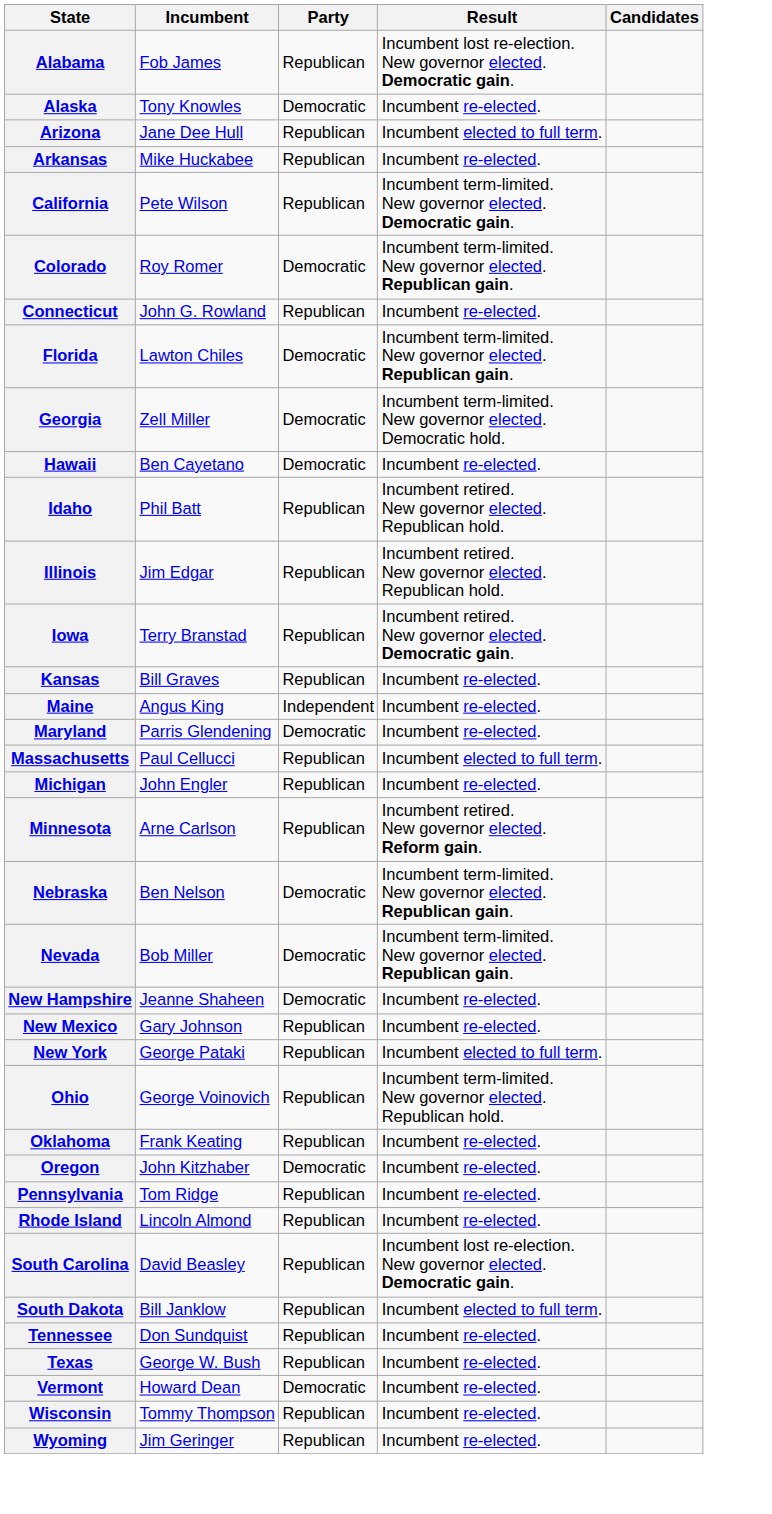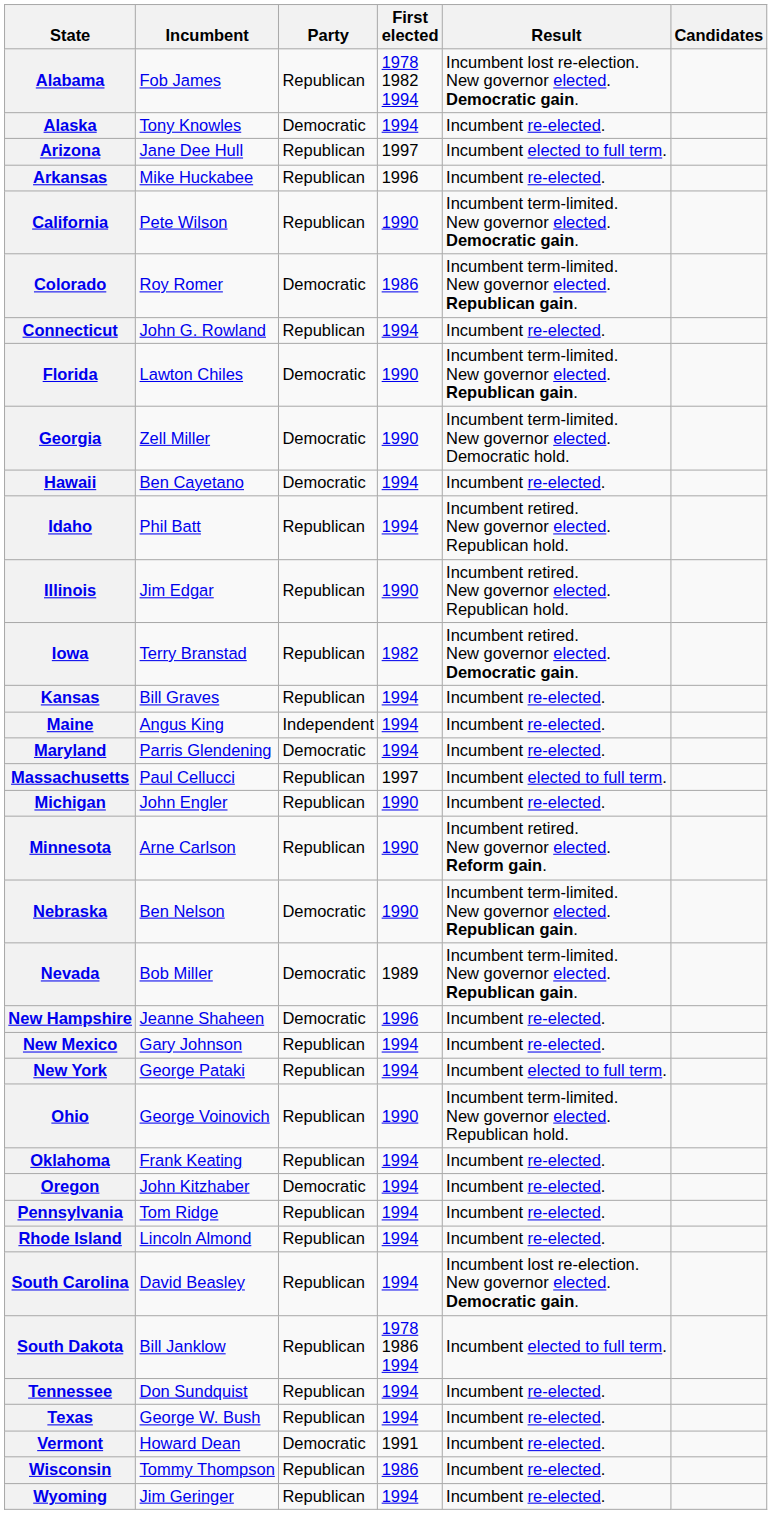 <table class="wikitable sortable">
 <tr valign=bottom>
 <th>State</th>
 <th>Incumbent</th>
 <th>Party</th>
+<th>First<br>elected</th>
 <th>Result</th>
 <th>Candidates</th>
 </tr>
 <tr>
 <th><a href='#'>Alabama</a></th>
 <td><a href='#'>Fob James</a></td>
 <td>Republican</td>
+<td><a href='#'>1978</a><br>1982 <br><a href='#'>1994</a></td>
 <td>Incumbent lost re-election.<br>New governor <a href='#'>elected</a>.<br><strong>Democratic gain</strong>.</td>
 <td nowrap></td>
 </tr>
 <tr>
 <th><a href='#'>Alaska</a></th>
 <td><a href='#'>Tony Knowles</a></td>
 <td>Democratic</td>
+<td><a href='#'>1994</a></td>
 <td>Incumbent <a href='#'>re-elected</a>.</td>
 <td nowrap></td>
 </tr>
 <tr>
 <th><a href='#'>Arizona</a></th>
 <td><a href='#'>Jane Dee Hull</a></td>
 <td>Republican</td>
+<td>1997</td>
 <td>Incumbent <a href='#'>elected to full term</a>.</td>
 <td nowrap></td>
 </tr>
 <tr>
 <th><a href='#'>Arkansas</a></th>
 <td><a href='#'>Mike Huckabee</a></td>
 <td>Republican</td>
+<td>1996</td>
 <td>Incumbent <a href='#'>re-elected</a>.</td>
 <td nowrap></td>
 </tr>
 <tr>
 <th><a href='#'>California</a></th>
 <td><a href='#'>Pete Wilson</a></td>
 <td>Republican</td>
+<td><a href='#'>1990</a></td>
 <td>Incumbent term-limited.<br>New governor <a href='#'>elected</a>.<br><strong>Democratic gain</strong>.</td>
 <td nowrap></td>
 </tr>
 <tr>
 <th><a href='#'>Colorado</a></th>
 <td><a href='#'>Roy Romer</a></td>
 <td>Democratic</td>
+<td><a href='#'>1986</a></td>
 <td>Incumbent term-limited.<br>New governor <a href='#'>elected</a>.<br><strong>Republican gain</strong>.</td>
 <td nowrap></td>
 </tr>
 <tr>
 <th><a href='#'>Connecticut</a></th>
 <td><a href='#'>John G. Rowland</a></td>
 <td>Republican</td>
+<td><a href='#'>1994</a></td>
 <td>Incumbent <a href='#'>re-elected</a>.</td>
 <td nowrap></td>
 </tr>
 <tr>
 <th><a href='#'>Florida</a></th>
 <td><a href='#'>Lawton Chiles</a></td>
 <td>Democratic</td>
+<td><a href='#'>1990</a></td>
 <td>Incumbent term-limited.<br>New governor <a href='#'>elected</a>.<br><strong>Republican gain</strong>.</td>
 <td nowrap></td>
 </tr>
 <tr>
 <th><a href='#'>Georgia</a></th>
 <td><a href='#'>Zell Miller</a></td>
 <td>Democratic</td>
+<td><a href='#'>1990</a></td>
 <td>Incumbent term-limited.<br>New governor <a href='#'>elected</a>.<br>Democratic hold.</td>
 <td nowrap></td>
 </tr>
 <tr>
 <th><a href='#'>Hawaii</a></th>
 <td><a href='#'>Ben Cayetano</a></td>
 <td>Democratic</td>
+<td><a href='#'>1994</a></td>
 <td>Incumbent <a href='#'>re-elected</a>.</td>
 <td nowrap></td>
 </tr>
 <tr>
 <th><a href='#'>Idaho</a></th>
 <td><a href='#'>Phil Batt</a></td>
 <td>Republican</td>
+<td><a href='#'>1994</a></td>
 <td>Incumbent retired.<br>New governor <a href='#'>elected</a>.<br>Republican hold.</td>
 <td nowrap></td>
 </tr>
 <tr>
 <th><a href='#'>Illinois</a></th>
 <td><a href='#'>Jim Edgar</a></td>
 <td>Republican</td>
+<td><a href='#'>1990</a></td>
 <td>Incumbent retired.<br>New governor <a href='#'>elected</a>.<br>Republican hold.</td>
 <td nowrap></td>
 </tr>
 <tr>
 <th><a href='#'>Iowa</a></th>
 <td><a href='#'>Terry Branstad</a></td>
 <td>Republican</td>
+<td><a href='#'>1982</a></td>
 <td>Incumbent retired.<br>New governor <a href='#'>elected</a>.<br><strong>Democratic gain</strong>.</td>
 <td nowrap></td>
 </tr>
 <tr>
 <th><a href='#'>Kansas</a></th>
 <td><a href='#'>Bill Graves</a></td>
 <td>Republican</td>
+<td><a href='#'>1994</a></td>
 <td>Incumbent <a href='#'>re-elected</a>.</td>
 <td nowrap></td>
 </tr>
 <tr>
 <th><a href='#'>Maine</a></th>
 <td><a href='#'>Angus King</a></td>
 <td>Independent</td>
+<td><a href='#'>1994</a></td>
 <td>Incumbent <a href='#'>re-elected</a>.</td>
 <td nowrap></td>
 </tr>
 <tr>
 <th><a href='#'>Maryland</a></th>
 <td><a href='#'>Parris Glendening</a></td>
 <td>Democratic</td>
+<td><a href='#'>1994</a></td>
 <td>Incumbent <a href='#'>re-elected</a>.</td>
 <td nowrap></td>
 </tr>
 <tr>
 <th><a href='#'>Massachusetts</a></th>
 <td><a href='#'>Paul Cellucci</a></td>
 <td>Republican</td>
+<td>1997</td>
 <td>Incumbent <a href='#'>elected to full term</a>.</td>
 <td nowrap></td>
 </tr>
 <tr>
 <th><a href='#'>Michigan</a></th>
 <td><a href='#'>John Engler</a></td>
 <td>Republican</td>
+<td><a href='#'>1990</a></td>
 <td>Incumbent <a href='#'>re-elected</a>.</td>
 <td nowrap></td>
 </tr>
 <tr>
 <th><a href='#'>Minnesota</a></th>
 <td><a href='#'>Arne Carlson</a></td>
 <td>Republican</td>
+<td><a href='#'>1990</a></td>
 <td>Incumbent retired.<br>New governor <a href='#'>elected</a>.<br><strong>Reform gain</strong>.</td>
 <td nowrap></td>
 </tr>
 <tr>
 <th><a href='#'>Nebraska</a></th>
 <td><a href='#'>Ben Nelson</a></td>
 <td>Democratic</td>
+<td><a href='#'>1990</a></td>
 <td>Incumbent term-limited.<br>New governor <a href='#'>elected</a>.<br><strong>Republican gain</strong>.</td>
 <td nowrap></td>
 </tr>
 <tr>
 <th><a href='#'>Nevada</a></th>
 <td><a href='#'>Bob Miller</a></td>
 <td>Democratic</td>
+<td>1989</td>
 <td>Incumbent term-limited.<br>New governor <a href='#'>elected</a>.<br><strong>Republican gain</strong>.</td>
 <td nowrap></td>
 </tr>
 <tr>
 <th><a href='#'>New Hampshire</a></th>
 <td><a href='#'>Jeanne Shaheen</a></td>
 <td>Democratic</td>
+<td><a href='#'>1996</a></td>
 <td>Incumbent <a href='#'>re-elected</a>.</td>
 <td nowrap></td>
 </tr>
 <tr>
 <th><a href='#'>New Mexico</a></th>
 <td><a href='#'>Gary Johnson</a></td>
 <td>Republican</td>
+<td><a href='#'>1994</a></td>
 <td>Incumbent <a href='#'>re-elected</a>.</td>
 <td nowrap></td>
 </tr>
 <tr>
 <th><a href='#'>New York</a></th>
 <td><a href='#'>George Pataki</a></td>
 <td>Republican</td>
+<td><a href='#'>1994</a></td>
 <td>Incumbent <a href='#'>elected to full term</a>.</td>
 <td nowrap></td>
 </tr>
 <tr>
 <th><a href='#'>Ohio</a></th>
 <td><a href='#'>George Voinovich</a></td>
 <td>Republican</td>
+<td><a href='#'>1990</a></td>
 <td>Incumbent term-limited.<br>New governor <a href='#'>elected</a>.<br>Republican hold.</td>
 <td nowrap></td>
 </tr>
 <tr>
 <th><a href='#'>Oklahoma</a></th>
 <td><a href='#'>Frank Keating</a></td>
 <td>Republican</td>
+<td><a href='#'>1994</a></td>
 <td>Incumbent <a href='#'>re-elected</a>.</td>
 <td nowrap></td>
 </tr>
 <tr>
 <th><a href='#'>Oregon</a></th>
 <td><a href='#'>John Kitzhaber</a></td>
 <td>Democratic</td>
+<td><a href='#'>1994</a></td>
 <td>Incumbent <a href='#'>re-elected</a>.</td>
 <td nowrap></td>
 </tr>
 <tr>
 <th><a href='#'>Pennsylvania</a></th>
 <td><a href='#'>Tom Ridge</a></td>
 <td>Republican</td>
+<td><a href='#'>1994</a></td>
 <td>Incumbent <a href='#'>re-elected</a>.</td>
 <td nowrap></td>
 </tr>
 <tr>
 <th><a href='#'>Rhode Island</a></th>
 <td><a href='#'>Lincoln Almond</a></td>
 <td>Republican</td>
+<td><a href='#'>1994</a></td>
 <td>Incumbent <a href='#'>re-elected</a>.</td>
 <td nowrap></td>
 </tr>
 <tr>
 <th><a href='#'>South Carolina</a></th>
 <td><a href='#'>David Beasley</a></td>
 <td>Republican</td>
+<td><a href='#'>1994</a></td>
 <td>Incumbent lost re-election.<br>New governor <a href='#'>elected</a>.<br><strong>Democratic gain</strong>.</td>
 <td nowrap></td>
 </tr>
 <tr>
 <th><a href='#'>South Dakota</a></th>
 <td><a href='#'>Bill Janklow</a></td>
 <td>Republican</td>
+<td><a href='#'>1978</a><br>1986 <br><a href='#'>1994</a></td>
 <td>Incumbent <a href='#'>elected to full term</a>.</td>
 <td nowrap></td>
 </tr>
 <tr>
 <th><a href='#'>Tennessee</a></th>
 <td><a href='#'>Don Sundquist</a></td>
 <td>Republican</td>
+<td><a href='#'>1994</a></td>
 <td>Incumbent <a href='#'>re-elected</a>.</td>
 <td nowrap></td>
 </tr>
 <tr>
 <th><a href='#'>Texas</a></th>
 <td><a href='#'>George W. Bush</a></td>
 <td>Republican</td>
+<td><a href='#'>1994</a></td>
 <td>Incumbent <a href='#'>re-elected</a>.</td>
 <td nowrap></td>
 </tr>
 <tr>
 <th><a href='#'>Vermont</a></th>
 <td><a href='#'>Howard Dean</a></td>
 <td>Democratic</td>
+<td>1991</td>
 <td>Incumbent <a href='#'>re-elected</a>.</td>
 <td nowrap></td>
 </tr>
 <tr>
 <th><a href='#'>Wisconsin</a></th>
 <td><a href='#'>Tommy Thompson</a></td>
 <td>Republican</td>
+<td><a href='#'>1986</a></td>
 <td>Incumbent <a href='#'>re-elected</a>.</td>
 <td nowrap></td>
 </tr>
 <tr>
 <th><a href='#'>Wyoming</a></th>
 <td><a href='#'>Jim Geringer</a></td>
 <td>Republican</td>
+<td><a href='#'>1994</a></td>
 <td>Incumbent <a href='#'>re-elected</a>.</td>
 <td nowrap></td>
 </tr>
 </table>
